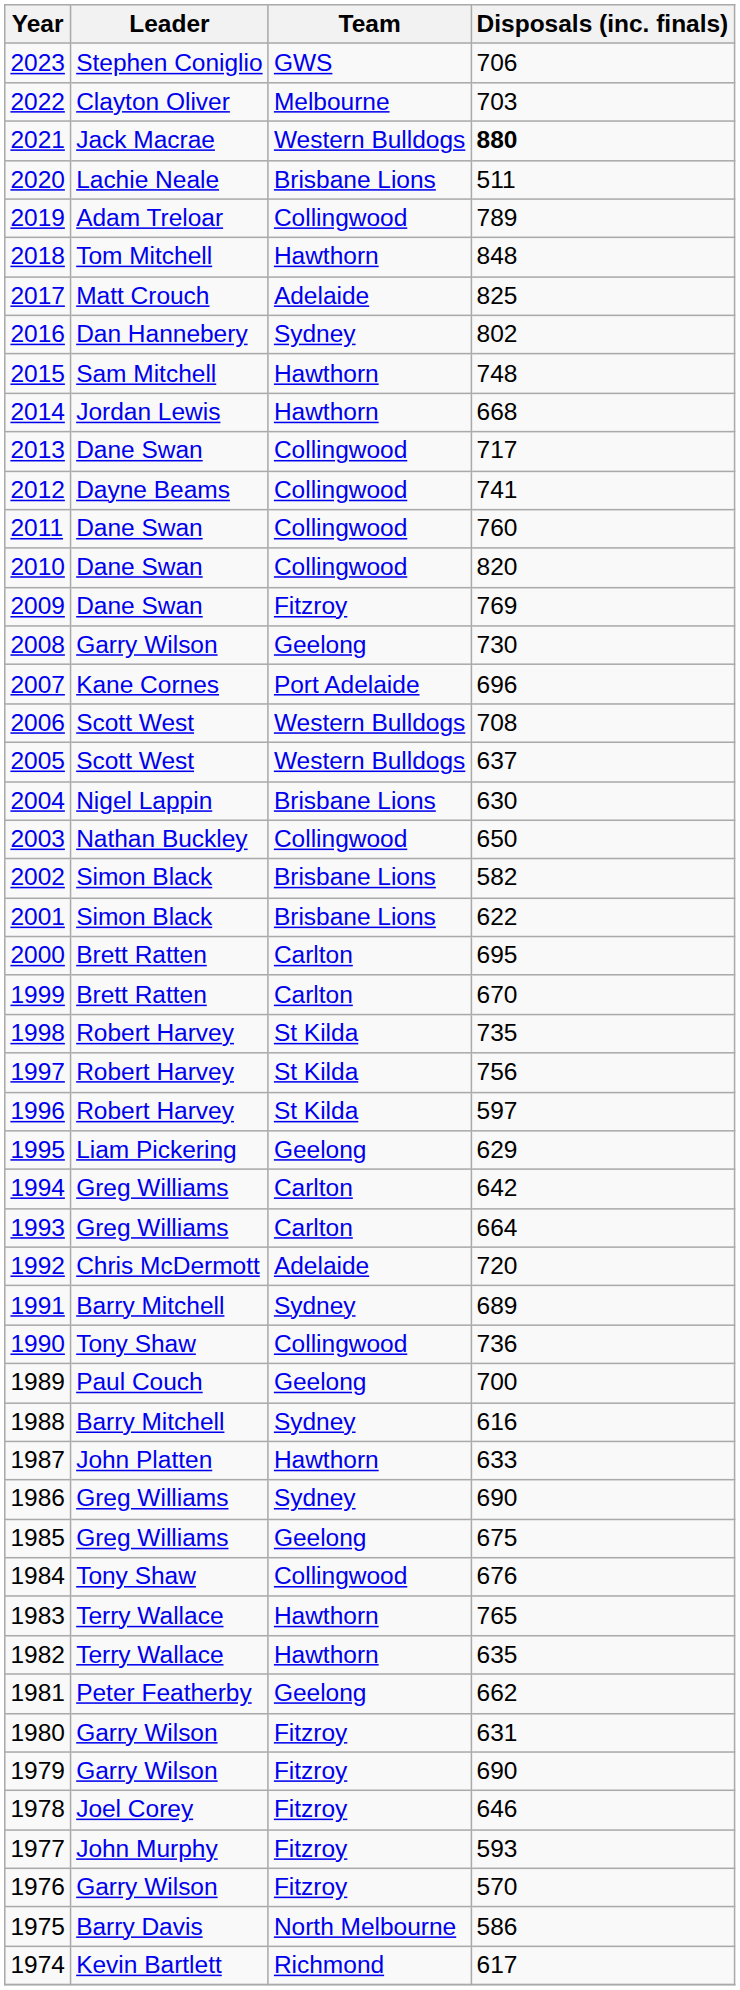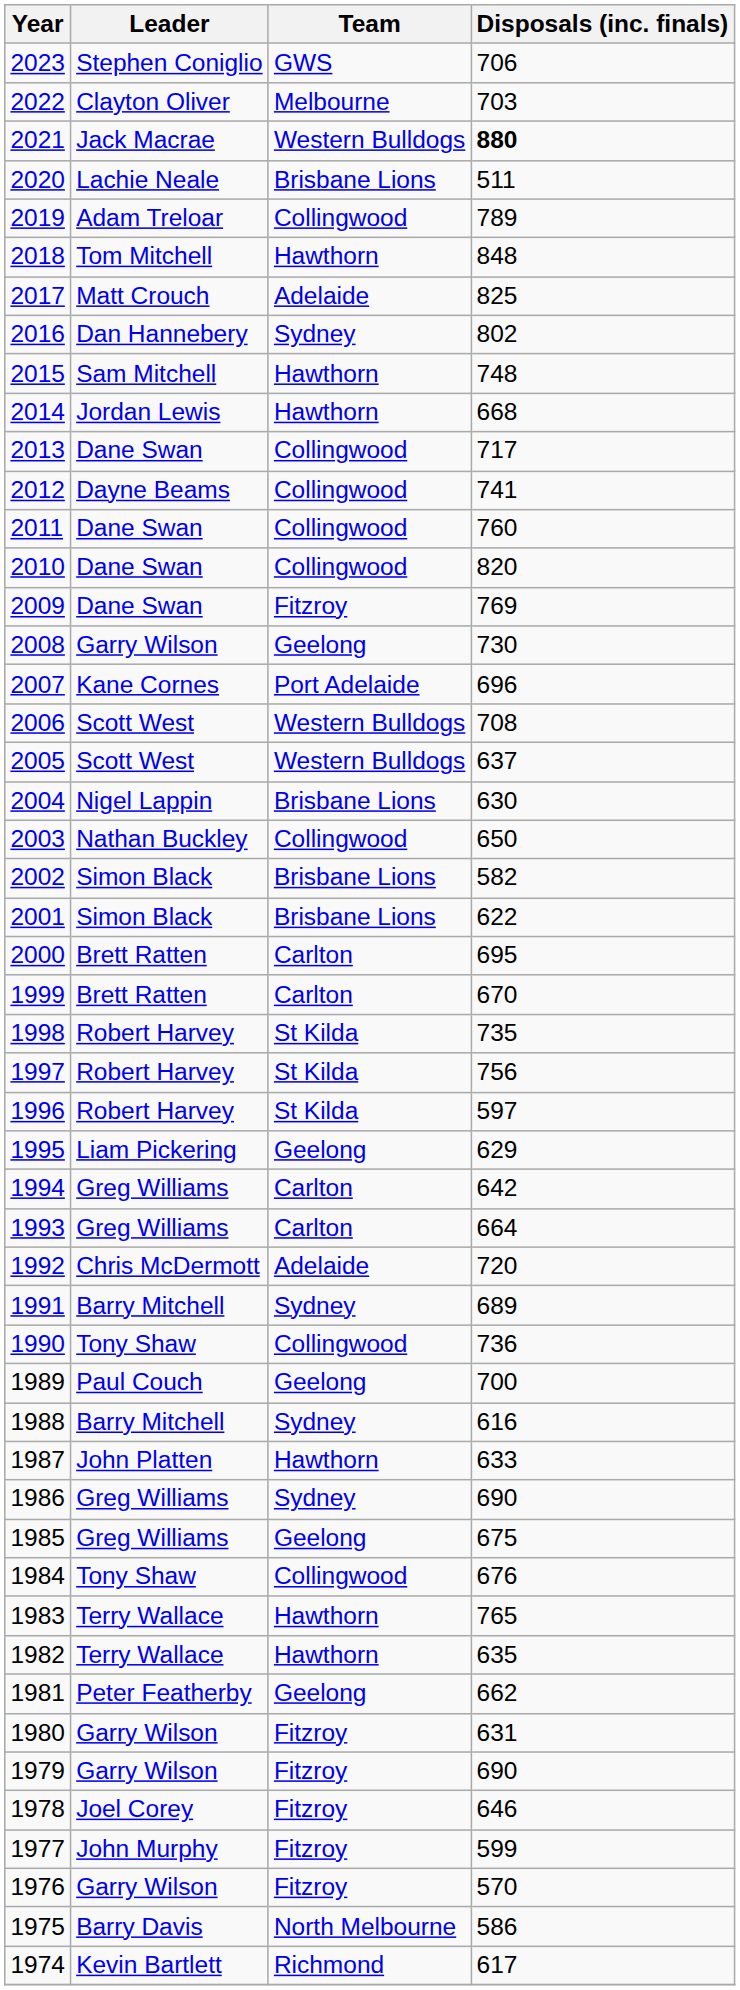 <table class="wikitable sortable">
 <tr>
 <th>Year</th>
 <th>Leader</th>
 <th>Team</th>
 <th>Disposals (inc. finals)</th>
 </tr>
 <tr>
 <td><a href='#'>2023</a></td>
 <td><a href='#'>Stephen Coniglio</a></td>
 <td><a href='#'>GWS</a></td>
 <td>706</td>
 </tr>
 <tr>
 <td><a href='#'>2022</a></td>
 <td><a href='#'>Clayton Oliver</a></td>
 <td><a href='#'>Melbourne</a></td>
 <td>703</td>
 </tr>
 <tr>
 <td><a href='#'>2021</a></td>
 <td><a href='#'>Jack Macrae</a></td>
 <td><a href='#'>Western Bulldogs</a></td>
 <td><strong>880</strong></td>
 </tr>
 <tr>
 <td><a href='#'>2020</a></td>
 <td><a href='#'>Lachie Neale</a></td>
 <td><a href='#'>Brisbane Lions</a></td>
 <td>511</td>
 </tr>
 <tr>
 <td><a href='#'>2019</a></td>
 <td><a href='#'>Adam Treloar</a></td>
 <td><a href='#'>Collingwood</a></td>
 <td>789</td>
 </tr>
 <tr>
 <td><a href='#'>2018</a></td>
 <td><a href='#'>Tom Mitchell</a></td>
 <td><a href='#'>Hawthorn</a></td>
 <td>848</td>
 </tr>
 <tr>
 <td><a href='#'>2017</a></td>
 <td><a href='#'>Matt Crouch</a></td>
 <td><a href='#'>Adelaide</a></td>
 <td>825</td>
 </tr>
 <tr>
 <td><a href='#'>2016</a></td>
 <td><a href='#'>Dan Hannebery</a></td>
 <td><a href='#'>Sydney</a></td>
 <td>802</td>
 </tr>
 <tr>
 <td><a href='#'>2015</a></td>
 <td><a href='#'>Sam Mitchell</a></td>
 <td><a href='#'>Hawthorn</a></td>
 <td>748</td>
 </tr>
 <tr>
 <td><a href='#'>2014</a></td>
 <td><a href='#'>Jordan Lewis</a></td>
 <td><a href='#'>Hawthorn</a></td>
 <td>668</td>
 </tr>
 <tr>
 <td><a href='#'>2013</a></td>
 <td><a href='#'>Dane Swan</a></td>
 <td><a href='#'>Collingwood</a></td>
 <td>717</td>
 </tr>
 <tr>
 <td><a href='#'>2012</a></td>
 <td><a href='#'>Dayne Beams</a></td>
 <td><a href='#'>Collingwood</a></td>
 <td>741</td>
 </tr>
 <tr>
 <td><a href='#'>2011</a></td>
 <td><a href='#'>Dane Swan</a></td>
 <td><a href='#'>Collingwood</a></td>
 <td>760</td>
 </tr>
 <tr>
 <td><a href='#'>2010</a></td>
 <td><a href='#'>Dane Swan</a></td>
 <td><a href='#'>Collingwood</a></td>
 <td>820</td>
 </tr>
 <tr>
 <td><a href='#'>2009</a></td>
 <td><a href='#'>Dane Swan</a></td>
 <td><a href='#'>Fitzroy</a></td>
 <td>769</td>
 </tr>
 <tr>
 <td><a href='#'>2008</a></td>
 <td><a href='#'>Garry Wilson</a></td>
 <td><a href='#'>Geelong</a></td>
 <td>730</td>
 </tr>
 <tr>
 <td><a href='#'>2007</a></td>
 <td><a href='#'>Kane Cornes</a></td>
 <td><a href='#'>Port Adelaide</a></td>
 <td>696</td>
 </tr>
 <tr>
 <td><a href='#'>2006</a></td>
 <td><a href='#'>Scott West</a></td>
 <td><a href='#'>Western Bulldogs</a></td>
 <td>708</td>
 </tr>
 <tr>
 <td><a href='#'>2005</a></td>
 <td><a href='#'>Scott West</a></td>
 <td><a href='#'>Western Bulldogs</a></td>
 <td>637</td>
 </tr>
 <tr>
 <td><a href='#'>2004</a></td>
 <td><a href='#'>Nigel Lappin</a></td>
 <td><a href='#'>Brisbane Lions</a></td>
 <td>630</td>
 </tr>
 <tr>
 <td><a href='#'>2003</a></td>
 <td><a href='#'>Nathan Buckley</a></td>
 <td><a href='#'>Collingwood</a></td>
 <td>650</td>
 </tr>
 <tr>
 <td><a href='#'>2002</a></td>
 <td><a href='#'>Simon Black</a></td>
 <td><a href='#'>Brisbane Lions</a></td>
 <td>582</td>
 </tr>
 <tr>
 <td><a href='#'>2001</a></td>
 <td><a href='#'>Simon Black</a></td>
 <td><a href='#'>Brisbane Lions</a></td>
 <td>622</td>
 </tr>
 <tr>
 <td><a href='#'>2000</a></td>
 <td><a href='#'>Brett Ratten</a></td>
 <td><a href='#'>Carlton</a></td>
 <td>695</td>
 </tr>
 <tr>
 <td><a href='#'>1999</a></td>
 <td><a href='#'>Brett Ratten</a></td>
 <td><a href='#'>Carlton</a></td>
 <td>670</td>
 </tr>
 <tr>
 <td><a href='#'>1998</a></td>
 <td><a href='#'>Robert Harvey</a></td>
 <td><a href='#'>St Kilda</a></td>
 <td>735</td>
 </tr>
 <tr>
 <td><a href='#'>1997</a></td>
 <td><a href='#'>Robert Harvey</a></td>
 <td><a href='#'>St Kilda</a></td>
 <td>756</td>
 </tr>
 <tr>
 <td><a href='#'>1996</a></td>
 <td><a href='#'>Robert Harvey</a></td>
 <td><a href='#'>St Kilda</a></td>
 <td>597</td>
 </tr>
 <tr>
 <td><a href='#'>1995</a></td>
 <td><a href='#'>Liam Pickering</a></td>
 <td><a href='#'>Geelong</a></td>
 <td>629</td>
 </tr>
 <tr>
 <td><a href='#'>1994</a></td>
 <td><a href='#'>Greg Williams</a></td>
 <td><a href='#'>Carlton</a></td>
 <td>642</td>
 </tr>
 <tr>
 <td><a href='#'>1993</a></td>
 <td><a href='#'>Greg Williams</a></td>
 <td><a href='#'>Carlton</a></td>
 <td>664</td>
 </tr>
 <tr>
 <td><a href='#'>1992</a></td>
 <td><a href='#'>Chris McDermott</a></td>
 <td><a href='#'>Adelaide</a></td>
 <td>720</td>
 </tr>
 <tr>
 <td><a href='#'>1991</a></td>
 <td><a href='#'>Barry Mitchell</a></td>
 <td><a href='#'>Sydney</a></td>
 <td>689</td>
 </tr>
 <tr>
 <td><a href='#'>1990</a></td>
 <td><a href='#'>Tony Shaw</a></td>
 <td><a href='#'>Collingwood</a></td>
 <td>736</td>
 </tr>
 <tr>
 <td>1989</td>
 <td><a href='#'>Paul Couch</a></td>
 <td><a href='#'>Geelong</a></td>
 <td>700</td>
 </tr>
 <tr>
 <td>1988</td>
 <td><a href='#'>Barry Mitchell</a></td>
 <td><a href='#'>Sydney</a></td>
 <td>616</td>
 </tr>
 <tr>
 <td>1987</td>
 <td><a href='#'>John Platten</a></td>
 <td><a href='#'>Hawthorn</a></td>
 <td>633</td>
 </tr>
 <tr>
 <td>1986</td>
 <td><a href='#'>Greg Williams</a></td>
 <td><a href='#'>Sydney</a></td>
 <td>690</td>
 </tr>
 <tr>
 <td>1985</td>
 <td><a href='#'>Greg Williams</a></td>
 <td><a href='#'>Geelong</a></td>
 <td>675</td>
 </tr>
 <tr>
 <td>1984</td>
 <td><a href='#'>Tony Shaw</a></td>
 <td><a href='#'>Collingwood</a></td>
 <td>676</td>
 </tr>
 <tr>
 <td>1983</td>
 <td><a href='#'>Terry Wallace</a></td>
 <td><a href='#'>Hawthorn</a></td>
 <td>765</td>
 </tr>
 <tr>
 <td>1982</td>
 <td><a href='#'>Terry Wallace</a></td>
 <td><a href='#'>Hawthorn</a></td>
 <td>635</td>
 </tr>
 <tr>
 <td>1981</td>
 <td><a href='#'>Peter Featherby</a></td>
 <td><a href='#'>Geelong</a></td>
 <td>662</td>
 </tr>
 <tr>
 <td>1980</td>
 <td><a href='#'>Garry Wilson</a></td>
 <td><a href='#'>Fitzroy</a></td>
 <td>631</td>
 </tr>
 <tr>
 <td>1979</td>
 <td><a href='#'>Garry Wilson</a></td>
 <td><a href='#'>Fitzroy</a></td>
 <td>690</td>
 </tr>
 <tr>
 <td>1978</td>
 <td><a href='#'>Joel Corey</a></td>
 <td><a href='#'>Fitzroy</a></td>
 <td>646</td>
 </tr>
 <tr>
 <td>1977</td>
 <td><a href='#'>John Murphy</a></td>
 <td><a href='#'>Fitzroy</a></td>
-<td>593</td>
+<td>599</td>
 </tr>
 <tr>
 <td>1976</td>
 <td><a href='#'>Garry Wilson</a></td>
 <td><a href='#'>Fitzroy</a></td>
 <td>570</td>
 </tr>
 <tr>
 <td>1975</td>
 <td><a href='#'>Barry Davis</a></td>
 <td><a href='#'>North Melbourne</a></td>
 <td>586</td>
 </tr>
 <tr>
 <td>1974</td>
 <td><a href='#'>Kevin Bartlett</a></td>
 <td><a href='#'>Richmond</a></td>
 <td>617</td>
 </tr>
 <tr>
 </tr>
 </table>
